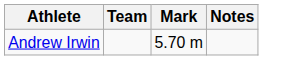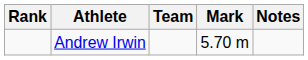 <table class="wikitable sortable">
 <tr>
+<th>Rank</th>
 <th>Athlete</th>
 <th>Team</th>
 <th>Mark</th>
 <th>Notes</th>
 </tr>
 <tr>
+<td align=center></td>
 <td><a href='#'>Andrew Irwin</a></td>
 <td></td>
 <td>5.70 m</td>
 <td></td>
 </tr>
 </table>
